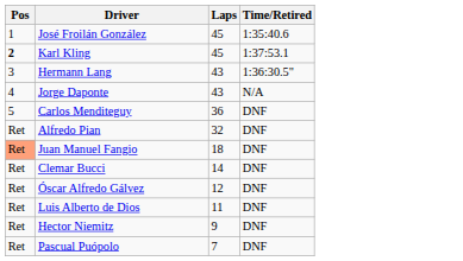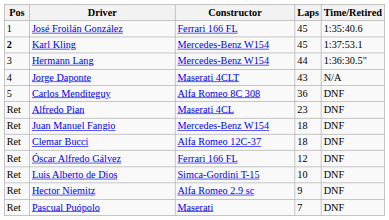 <table class="wikitable">
 <tr>
 <th style="width:32px;">Pos</th>
 <th style="width:220px;">Driver</th>
+<th style="width:180px;">Constructor</th>
 <th style="width:32px;">Laps</th>
 <th style="width:84px;">Time/Retired</th>
 </tr>
 <tr>
 <td>1</td>
 <td> <a href='#'>José Froilán González</a></td>
+<td><a href='#'>Ferrari 166 FL</a></td>
 <td>45</td>
 <td>1:35:40.6</td>
 </tr>
 <tr>
 <td><strong>2</strong></td>
 <td> <a href='#'>Karl Kling</a></td>
+<td><a href='#'>Mercedes-Benz W154</a></td>
 <td>45</td>
 <td>1:37:53.1</td>
 </tr>
 <tr>
 <td>3</td>
 <td> <a href='#'>Hermann Lang</a></td>
-<td>43</td>
+<td><a href='#'>Mercedes-Benz W154</a></td>
+<td>44</td>
 <td>1:36:30.5"</td>
 </tr>
 <tr>
 <td>4</td>
 <td> <a href='#'>Jorge Daponte</a></td>
+<td><a href='#'>Maserati 4CLT</a></td>
 <td>43</td>
 <td>N/A</td>
 </tr>
 <tr>
 <td>5</td>
 <td> <a href='#'>Carlos Menditeguy</a></td>
+<td><a href='#'>Alfa Romeo 8C 308</a></td>
 <td>36</td>
 <td>DNF</td>
 </tr>
 <tr>
 <td>Ret</td>
 <td> <a href='#'>Alfredo Pian</a></td>
-<td>32</td>
+<td><a href='#'>Maserati 4CL</a></td>
+<td>23</td>
 <td>DNF</td>
 </tr>
 <tr>
-<td style="background: lightsalmon;">Ret</td>
+<td>Ret</td>
 <td> <a href='#'>Juan Manuel Fangio</a></td>
+<td><a href='#'>Mercedes-Benz W154</a></td>
 <td>18</td>
 <td>DNF</td>
 </tr>
 <tr>
 <td>Ret</td>
 <td> <a href='#'>Clemar Bucci</a></td>
-<td>14</td>
+<td><a href='#'>Alfa Romeo 12C-37</a></td>
+<td>18</td>
 <td>DNF</td>
 </tr>
 <tr>
 <td>Ret</td>
 <td> <a href='#'>Óscar Alfredo Gálvez</a></td>
+<td><a href='#'>Ferrari 166 FL</a></td>
 <td>12</td>
 <td>DNF</td>
 </tr>
 <tr>
 <td>Ret</td>
 <td> <a href='#'>Luis Alberto de Dios</a></td>
-<td>11</td>
+<td><a href='#'>Simca-Gordini T-15</a></td>
+<td>10</td>
 <td>DNF</td>
 </tr>
 <tr>
 <td>Ret</td>
 <td> <a href='#'>Hector Niemitz</a></td>
+<td><a href='#'>Alfa Romeo 2.9 sc</a></td>
 <td>9</td>
 <td>DNF</td>
 </tr>
 <tr>
 <td>Ret</td>
 <td> <a href='#'>Pascual Puópolo</a></td>
+<td><a href='#'>Maserati</a></td>
 <td>7</td>
 <td>DNF</td>
 </tr>
 </table>
